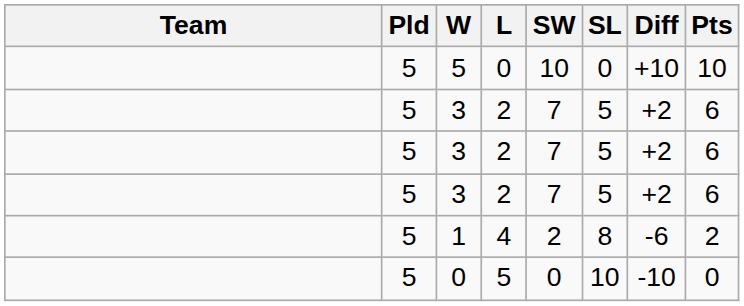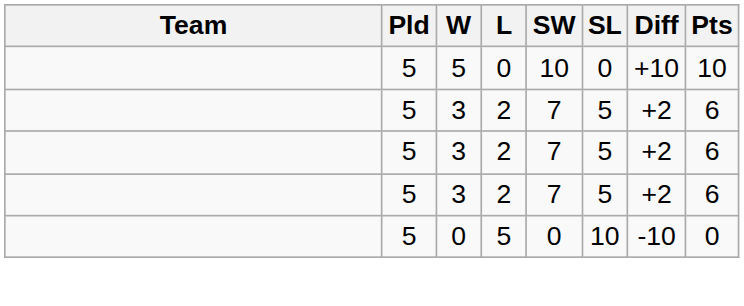 <table class=wikitable style="text-align:center">
 <tr>
 <th width=220>Team</th>
 <th width=20>Pld</th>
 <th width=20>W</th>
 <th width=20>L</th>
 <th width=20>SW</th>
 <th width=20>SL</th>
 <th width=20>Diff</th>
 <th width=20>Pts</th>
 </tr>
 <tr>
 <td align=left></td>
 <td>5</td>
 <td>5</td>
 <td>0</td>
 <td>10</td>
 <td>0</td>
 <td>+10</td>
 <td>10</td>
 </tr>
 <tr>
 <td align=left></td>
 <td>5</td>
 <td>3</td>
 <td>2</td>
 <td>7</td>
 <td>5</td>
 <td>+2</td>
 <td>6</td>
 </tr>
 <tr>
 <td align=left></td>
 <td>5</td>
 <td>3</td>
 <td>2</td>
 <td>7</td>
 <td>5</td>
 <td>+2</td>
 <td>6</td>
 </tr>
 <tr>
 <td align=left></td>
 <td>5</td>
 <td>3</td>
 <td>2</td>
 <td>7</td>
 <td>5</td>
 <td>+2</td>
 <td>6</td>
 </tr>
 <tr>
 <td align=left></td>
 <td>5</td>
-<td>1</td>
-<td>4</td>
-<td>2</td>
-<td>8</td>
-<td>-6</td>
-<td>2</td>
-</tr>
-<tr>
-<td align=left></td>
-<td>5</td>
 <td>0</td>
 <td>5</td>
 <td>0</td>
 <td>10</td>
 <td>-10</td>
 <td>0</td>
 </tr>
 </table>
